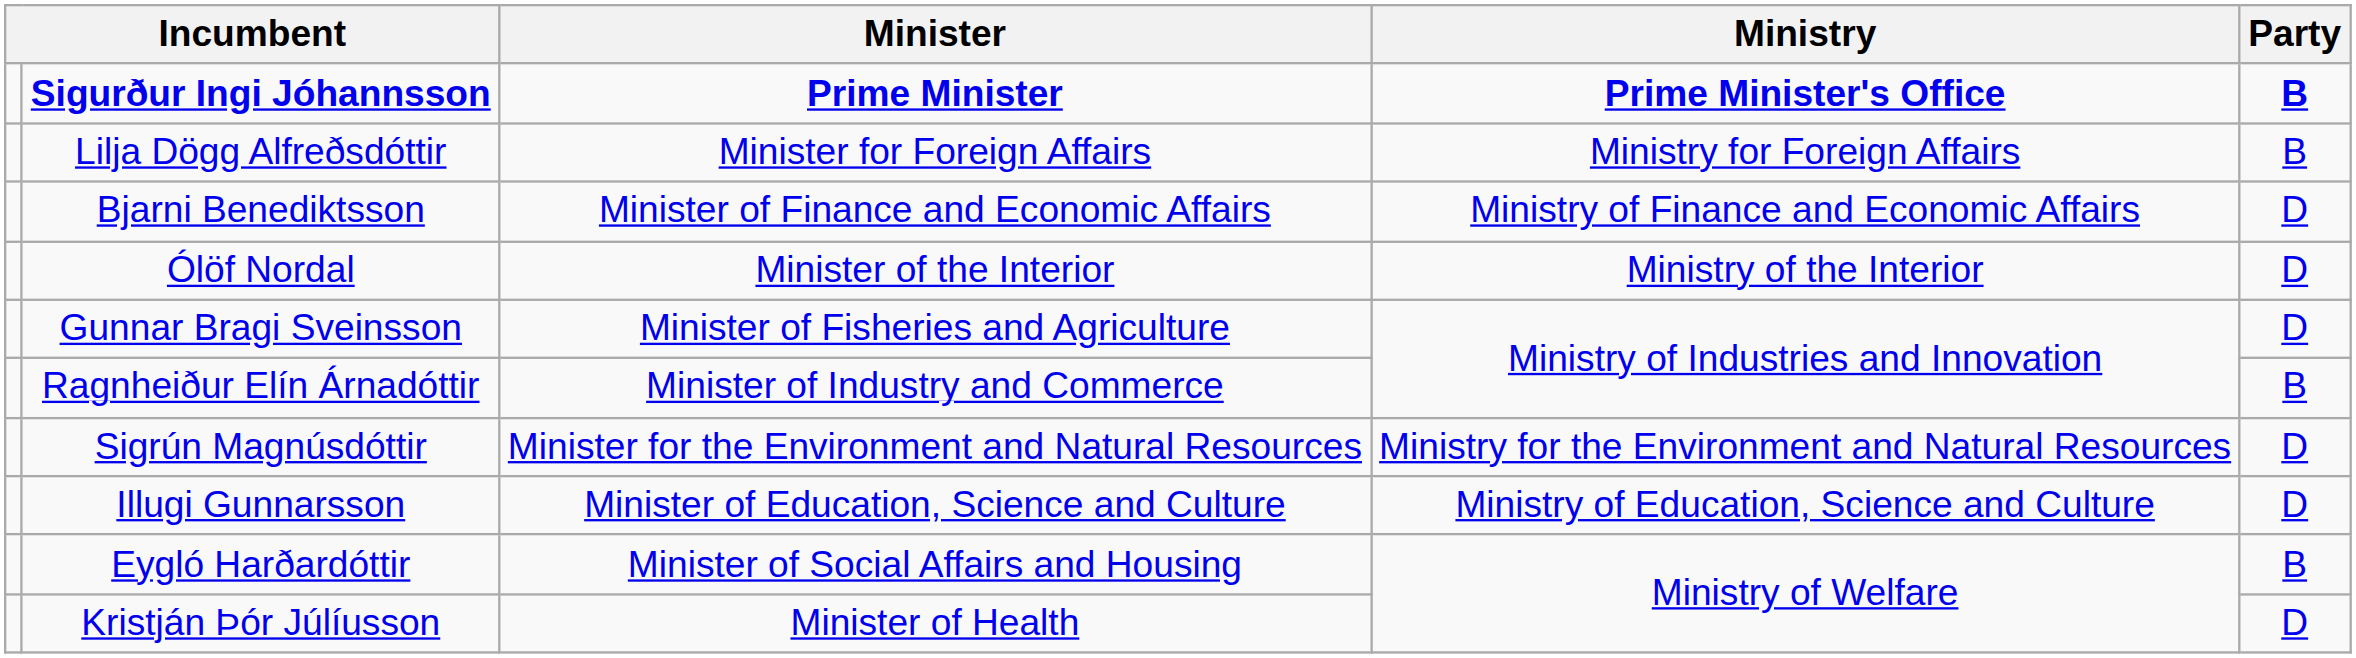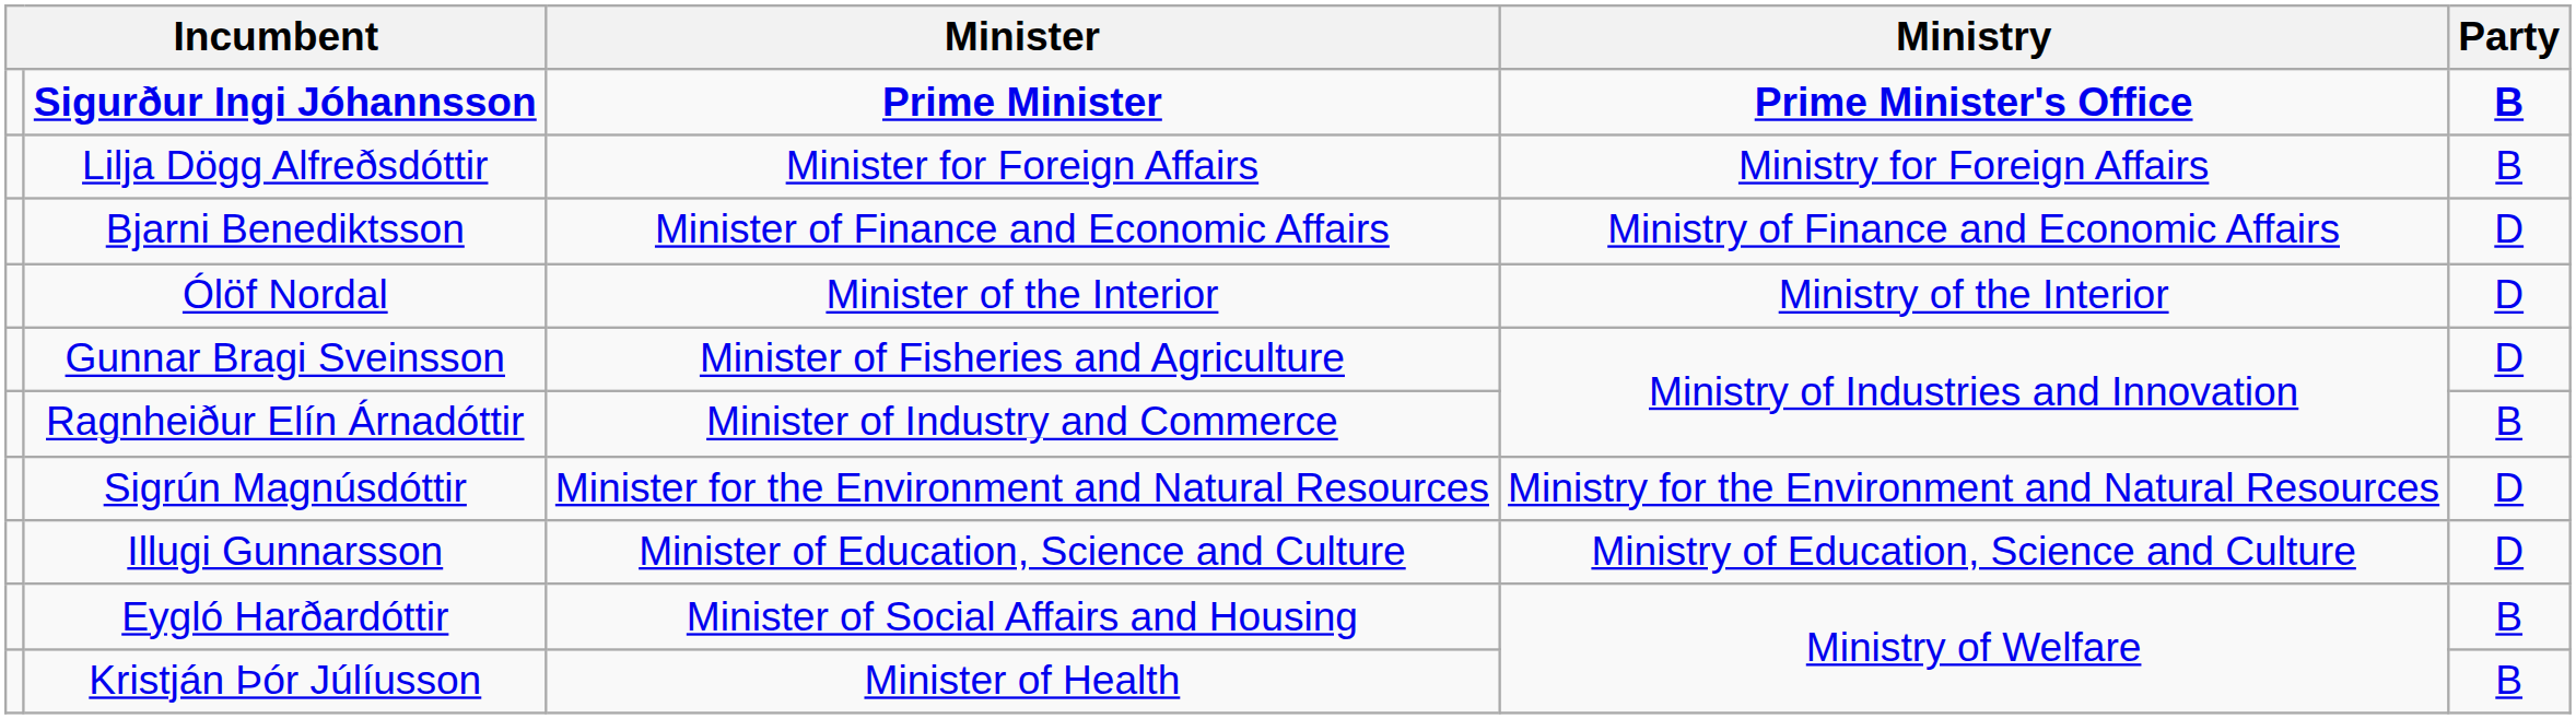 <table class="wikitable" style="text-align: center;">
 <tr>
 <th colspan=2>Incumbent</th>
 <th>Minister</th>
 <th>Ministry</th>
 <th>Party</th>
 </tr>
 <tr>
 <td></td>
 <td><strong><a href='#'>Sigurður Ingi Jóhannsson</a></strong></td>
 <td><strong><a href='#'>Prime Minister</a><br></strong></td>
 <td><strong><a href='#'>Prime Minister's Office</a><br></strong></td>
 <td><strong><a href='#'>B</a></strong></td>
 </tr>
 <tr>
 <td></td>
 <td><a href='#'>Lilja Dögg Alfreðsdóttir</a></td>
 <td><a href='#'>Minister for Foreign Affairs</a><br></td>
 <td><a href='#'>Ministry for Foreign Affairs</a><br></td>
 <td><a href='#'>B</a></td>
 </tr>
 <tr>
 <td></td>
 <td><a href='#'>Bjarni Benediktsson</a></td>
 <td><a href='#'>Minister of Finance and Economic Affairs</a><br></td>
 <td><a href='#'>Ministry of Finance and Economic Affairs</a><br></td>
 <td><a href='#'>D</a></td>
 </tr>
 <tr>
 <td></td>
 <td><a href='#'>Ólöf Nordal</a></td>
 <td><a href='#'>Minister of the Interior</a><br></td>
 <td><a href='#'>Ministry of the Interior</a><br></td>
 <td><a href='#'>D</a></td>
 </tr>
 <tr>
 <td></td>
 <td><a href='#'>Gunnar Bragi Sveinsson</a></td>
 <td><a href='#'>Minister of Fisheries and Agriculture</a><br></td>
 <td rowspan=2><a href='#'>Ministry of Industries and Innovation</a><br></td>
 <td><a href='#'>D</a></td>
 </tr>
 <tr>
 <td></td>
 <td><a href='#'>Ragnheiður Elín Árnadóttir</a></td>
 <td><a href='#'>Minister of Industry and Commerce</a><br></td>
 <td><a href='#'>B</a></td>
 </tr>
 <tr>
 <td></td>
 <td><a href='#'>Sigrún Magnúsdóttir</a></td>
 <td><a href='#'>Minister for the Environment and Natural Resources</a><br></td>
 <td><a href='#'>Ministry for the Environment and Natural Resources</a><br></td>
 <td><a href='#'>D</a></td>
 </tr>
 <tr>
 <td></td>
 <td><a href='#'>Illugi Gunnarsson</a></td>
 <td><a href='#'>Minister of Education, Science and Culture</a><br></td>
 <td><a href='#'>Ministry of Education, Science and Culture</a><br></td>
 <td><a href='#'>D</a></td>
 </tr>
 <tr>
 <td></td>
 <td><a href='#'>Eygló Harðardóttir</a></td>
 <td><a href='#'>Minister of Social Affairs and Housing</a><br></td>
 <td rowspan=2><a href='#'>Ministry of Welfare</a><br></td>
 <td><a href='#'>B</a></td>
 </tr>
 <tr>
 <td></td>
 <td><a href='#'>Kristján Þór Júlíusson</a></td>
 <td><a href='#'>Minister of Health</a><br></td>
-<td><a href='#'>D</a></td>
+<td><a href='#'>B</a></td>
 </tr>
 </table>
